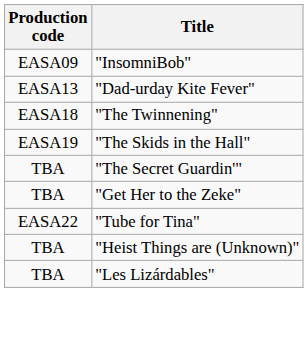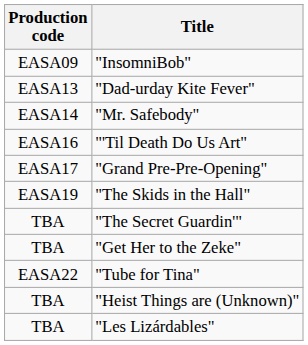 <table class="wikitable sortable">
 <tr>
 <th>Production<br>code</th>
 <th>Title</th>
 </tr>
 <tr>
 <td style="text-align:center;">EASA09</td>
 <td>"InsomniBob"</td>
 </tr>
 <tr>
 <td style="text-align:center;">EASA13</td>
 <td>"Dad-urday Kite Fever"</td>
 </tr>
 <tr>
-<td style="text-align:center;">EASA18</td>
-<td>"The Twinnening"</td>
+<td style="text-align:center;">EASA14</td>
+<td>"Mr. Safebody"</td>
+</tr>
+<tr>
+<td style="text-align:center;">EASA16</td>
+<td>"'Til Death Do Us Art"</td>
+</tr>
+<tr>
+<td style="text-align:center;">EASA17</td>
+<td>"Grand Pre-Pre-Opening"</td>
 </tr>
 <tr>
 <td style="text-align:center;">EASA19</td>
 <td>"The Skids in the Hall"</td>
 </tr>
 <tr>
 <td style="text-align:center;">TBA</td>
 <td>"The Secret Guardin'"</td>
 </tr>
 <tr>
 <td style="text-align:center;">TBA</td>
 <td>"Get Her to the Zeke"</td>
 </tr>
 <tr>
 <td style="text-align:center;">EASA22</td>
 <td>"Tube for Tina"</td>
 </tr>
 <tr>
 <td style="text-align:center;">TBA</td>
 <td>"Heist Things are (Unknown)"</td>
 </tr>
 <tr>
 <td style="text-align:center;">TBA</td>
 <td>"Les Lizárdables"</td>
 </tr>
 </table>
